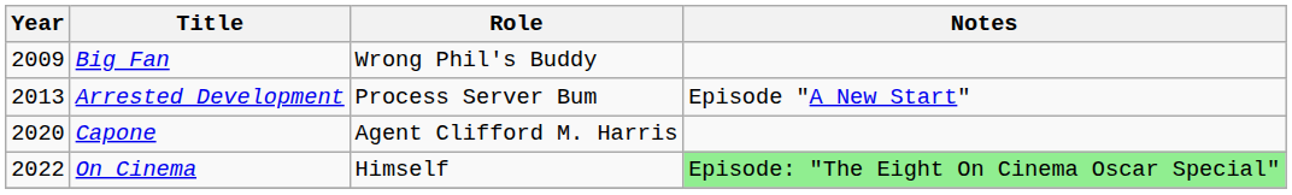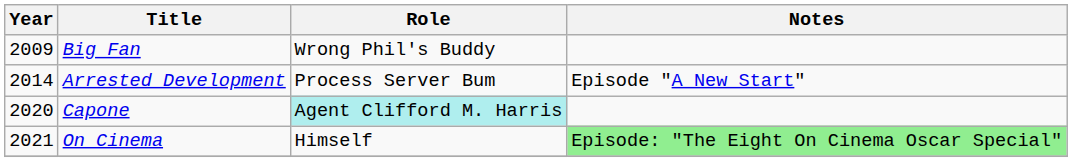 <table class="wikitable">
 <tr>
 <th>Year</th>
 <th>Title</th>
 <th>Role</th>
 <th>Notes</th>
 </tr>
 <tr>
 <td>2009</td>
 <td><em><a href='#'>Big Fan</a></em></td>
 <td>Wrong Phil's Buddy</td>
 <td></td>
 </tr>
 <tr>
-<td>2013</td>
+<td>2014</td>
 <td><em><a href='#'>Arrested Development</a></em></td>
 <td>Process Server Bum</td>
 <td>Episode "<a href='#'>A New Start</a>"</td>
 </tr>
 <tr>
 <td>2020</td>
 <td><em><a href='#'>Capone</a> </em></td>
-<td>Agent Clifford M. Harris</td>
+<td style="background: paleturquoise;">Agent Clifford M. Harris</td>
 <td></td>
 </tr>
 <tr>
-<td>2022</td>
+<td>2021</td>
 <td><em><a href='#'>On Cinema</a></em></td>
 <td>Himself</td>
 <td style="background: lightgreen;">Episode: "The Eight On Cinema Oscar Special"</td>
 </tr>
 <tr>
 </tr>
 </table>
